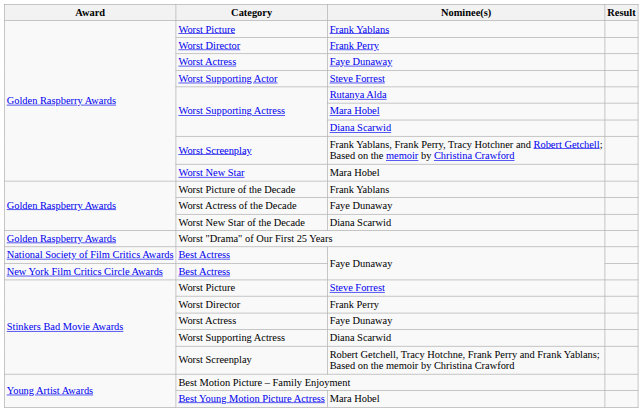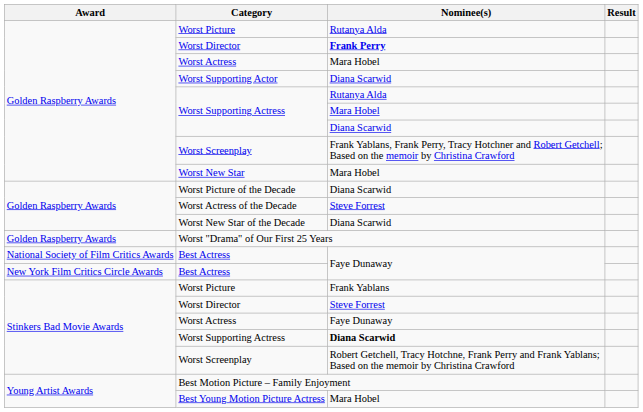 <table class="wikitable plainrowheaders">
 <tr>
 <th>Award</th>
 <th>Category</th>
 <th>Nominee(s)</th>
 <th>Result</th>
 </tr>
 <tr>
 <td rowspan="9"><a href='#'>Golden Raspberry Awards </a></td>
 <td><a href='#'>Worst Picture</a></td>
-<td><a href='#'>Frank Yablans</a></td>
+<td><a href='#'>Rutanya Alda</a></td>
 <td></td>
 </tr>
 <tr>
 <td><a href='#'>Worst Director</a></td>
-<td><a href='#'>Frank Perry</a></td>
+<td><strong><a href='#'>Frank Perry</a></strong></td>
 <td></td>
 </tr>
 <tr>
 <td><a href='#'>Worst Actress</a></td>
-<td><a href='#'>Faye Dunaway</a></td>
+<td>Mara Hobel</td>
 <td></td>
 </tr>
 <tr>
 <td><a href='#'>Worst Supporting Actor</a></td>
-<td><a href='#'>Steve Forrest</a></td>
+<td><a href='#'>Diana Scarwid</a></td>
 <td></td>
 </tr>
 <tr>
 <td rowspan="3"><a href='#'>Worst Supporting Actress</a></td>
 <td><a href='#'>Rutanya Alda</a></td>
 <td></td>
 </tr>
 <tr>
 <td><a href='#'>Mara Hobel</a></td>
 <td></td>
 </tr>
 <tr>
 <td><a href='#'>Diana Scarwid</a></td>
 <td></td>
 </tr>
 <tr>
 <td><a href='#'>Worst Screenplay</a></td>
 <td>Frank Yablans, Frank Perry, Tracy Hotchner and <a href='#'>Robert Getchell</a>; <br> Based on the <a href='#'>memoir</a> by <a href='#'>Christina Crawford</a></td>
 <td></td>
 </tr>
 <tr>
 <td><a href='#'>Worst New Star</a></td>
 <td>Mara Hobel</td>
 <td></td>
 </tr>
 <tr>
 <td rowspan="3"><a href='#'>Golden Raspberry Awards </a></td>
 <td>Worst Picture of the Decade</td>
-<td>Frank Yablans</td>
+<td>Diana Scarwid</td>
 <td></td>
 </tr>
 <tr>
 <td>Worst Actress of the Decade</td>
-<td>Faye Dunaway</td>
+<td><a href='#'>Steve Forrest</a></td>
 <td></td>
 </tr>
 <tr>
 <td>Worst New Star of the Decade</td>
 <td>Diana Scarwid</td>
 <td></td>
 </tr>
 <tr>
 <td><a href='#'>Golden Raspberry Awards </a></td>
 <td colspan="2">Worst "Drama" of Our First 25 Years</td>
 <td></td>
 </tr>
 <tr>
 <td><a href='#'>National Society of Film Critics Awards</a></td>
 <td><a href='#'>Best Actress</a></td>
 <td rowspan="2">Faye Dunaway</td>
 <td></td>
 </tr>
 <tr>
 <td><a href='#'>New York Film Critics Circle Awards</a></td>
 <td><a href='#'>Best Actress</a></td>
 <td></td>
 </tr>
 <tr>
 <td rowspan="5"><a href='#'>Stinkers Bad Movie Awards</a></td>
 <td>Worst Picture</td>
-<td><a href='#'>Steve Forrest</a></td>
+<td>Frank Yablans</td>
 <td></td>
 </tr>
 <tr>
 <td>Worst Director</td>
-<td>Frank Perry</td>
+<td><a href='#'>Steve Forrest</a></td>
 <td></td>
 </tr>
 <tr>
 <td>Worst Actress</td>
 <td>Faye Dunaway</td>
 <td></td>
 </tr>
 <tr>
 <td>Worst Supporting Actress</td>
-<td>Diana Scarwid</td>
+<td><strong>Diana Scarwid</strong></td>
 <td></td>
 </tr>
 <tr>
 <td>Worst Screenplay</td>
 <td>Robert Getchell, Tracy Hotchne, Frank Perry and Frank Yablans; <br> Based on the memoir by Christina Crawford</td>
 <td></td>
 </tr>
 <tr>
 <td rowspan="2"><a href='#'>Young Artist Awards</a></td>
 <td colspan="2">Best Motion Picture – Family Enjoyment</td>
 <td></td>
 </tr>
 <tr>
 <td><a href='#'>Best Young Motion Picture Actress</a></td>
 <td>Mara Hobel</td>
 <td></td>
 </tr>
 </table>
